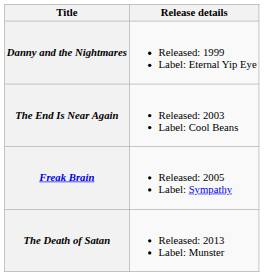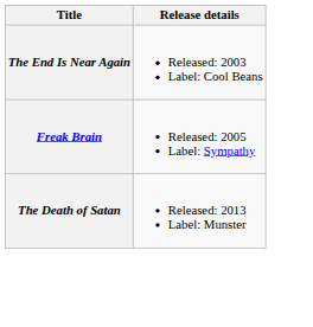 <table class="wikitable plainrowheaders">
 <tr>
 <th scope="col">Title</th>
 <th scope="col">Release details</th>
-</tr>
-<tr>
-<th scope="row"><em>Danny and the Nightmares</em></th>
-<td><br><ul><li>Released: 1999</li><li>Label: Eternal Yip Eye</li></ul></td>
 </tr>
 <tr>
 <th scope="row"><em>The End Is Near Again</em></th>
 <td><br><ul><li>Released: 2003</li><li>Label: Cool Beans</li></ul></td>
 </tr>
 <tr>
 <th scope="row"><em><a href='#'>Freak Brain</a></em></th>
 <td><br><ul><li>Released: 2005</li><li>Label: <a href='#'>Sympathy</a></li></ul></td>
 </tr>
 <tr>
 <th scope="row"><em>The Death of Satan</em></th>
 <td><br><ul><li>Released: 2013</li><li>Label: Munster</li></ul></td>
 </tr>
 </table>
